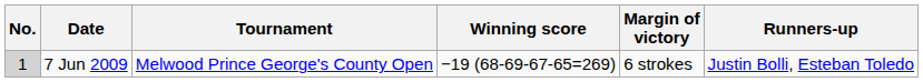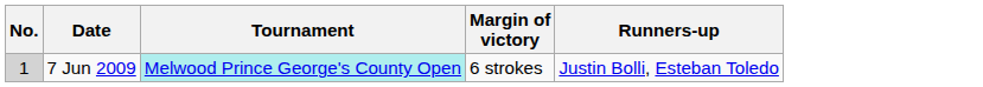 <table class="wikitable" style="font-size:95%;">
 <tr>
 <th>No.</th>
 <th>Date</th>
 <th>Tournament</th>
-<th>Winning score</th>
 <th>Margin of<br>victory</th>
 <th>Runners-up</th>
 </tr>
 <tr>
 <td align=center style="background: lightgrey;">1</td>
 <td align=right>7 Jun <a href='#'>2009</a></td>
-<td><a href='#'>Melwood Prince George's County Open</a></td>
-<td>−19 (68-69-67-65=269)</td>
+<td style="background: paleturquoise;"><a href='#'>Melwood Prince George's County Open</a></td>
 <td>6 strokes</td>
 <td> <a href='#'>Justin Bolli</a>,  <a href='#'>Esteban Toledo</a></td>
 </tr>
 </table>
